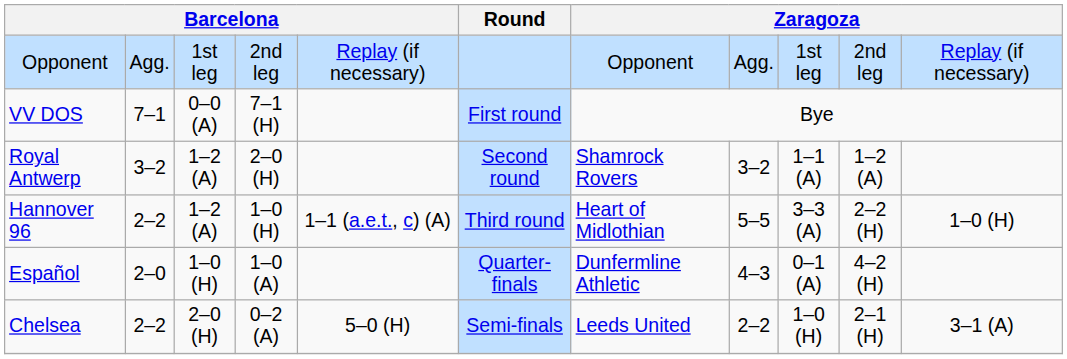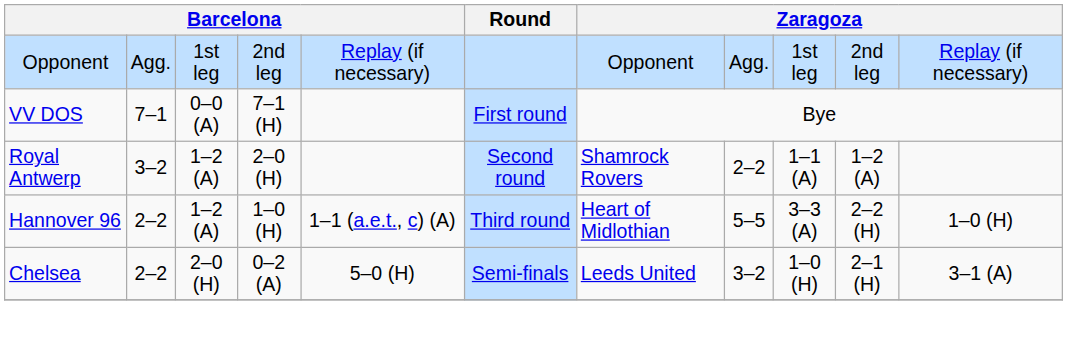 <table class="wikitable" style="text-align:center">
 <tr>
 <th colspan=5><a href='#'>Barcelona</a></th>
 <th>Round</th>
 <th colspan=5><a href='#'>Zaragoza</a></th>
 </tr>
 <tr bgcolor=#cle0ff>
 <td>Opponent</td>
 <td>Agg.</td>
 <td>1st leg</td>
 <td>2nd leg</td>
 <td><a href='#'>Replay</a> (if necessary)</td>
 <td></td>
 <td>Opponent</td>
 <td>Agg.</td>
 <td>1st leg</td>
 <td>2nd leg</td>
 <td><a href='#'>Replay</a> (if necessary)</td>
 </tr>
 <tr>
 <td align=left> <a href='#'>VV DOS</a></td>
 <td>7–1</td>
 <td>0–0 (A)</td>
 <td>7–1 (H)</td>
 <td></td>
 <td bgcolor=#cle0ff><a href='#'>First round</a></td>
 <td colspan=5>Bye</td>
 </tr>
 <tr>
 <td align=left> <a href='#'>Royal Antwerp</a></td>
 <td>3–2</td>
 <td>1–2 (A)</td>
 <td>2–0 (H)</td>
 <td></td>
 <td bgcolor=#cle0ff><a href='#'>Second round</a></td>
 <td align=left> <a href='#'>Shamrock Rovers</a></td>
-<td>3–2</td>
+<td>2–2</td>
 <td>1–1 (A)</td>
 <td>1–2 (A)</td>
 <td></td>
 </tr>
 <tr>
 <td align=left> <a href='#'>Hannover 96</a></td>
 <td>2–2</td>
 <td>1–2 (A)</td>
 <td>1–0 (H)</td>
 <td>1–1 (<a href='#'>a.e.t.</a>, <a href='#'>c</a>) (A)</td>
 <td bgcolor=#c1e0ff><a href='#'>Third round</a></td>
 <td align=left> <a href='#'>Heart of Midlothian</a></td>
 <td>5–5</td>
 <td>3–3 (A)</td>
 <td>2–2 (H)</td>
 <td>1–0 (H)</td>
 </tr>
 <tr>
-<td align=left> <a href='#'>Español</a> </td>
-<td>2–0</td>
-<td>1–0 (H)</td>
-<td>1–0 (A)</td>
-<td></td>
-<td bgcolor=#cle0ff><a href='#'>Quarter-finals</a></td>
-<td align=left> <a href='#'>Dunfermline Athletic</a></td>
-<td>4–3</td>
-<td>0–1 (A)</td>
-<td>4–2 (H)</td>
-<td></td>
-</tr>
-<tr>
 <td align=left> <a href='#'>Chelsea</a></td>
 <td>2–2</td>
 <td>2–0 (H)</td>
 <td>0–2 (A)</td>
 <td>5–0 (H)</td>
 <td bgcolor=#cle0ff><a href='#'>Semi-finals</a></td>
 <td align=left> <a href='#'>Leeds United</a></td>
-<td>2–2</td>
+<td>3–2</td>
 <td>1–0 (H)</td>
 <td>2–1 (H)</td>
 <td>3–1 (A)</td>
 </tr>
 <tr>
 </tr>
 </table>
